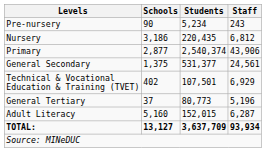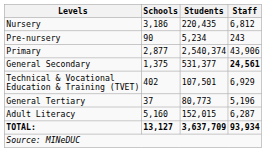 <table class="wikitable">
 <tr>
 <th>Levels</th>
 <th>Schools</th>
 <th>Students</th>
 <th>Staff</th>
 </tr>
 <tr>
+<td>Nursery</td>
+<td>3,186</td>
+<td>220,435</td>
+<td>6,812</td>
+</tr>
+<tr>
 <td>Pre-nursery</td>
 <td>90</td>
 <td>5,234</td>
 <td>243</td>
-</tr>
-<tr>
-<td>Nursery</td>
-<td>3,186</td>
-<td>220,435</td>
-<td>6,812</td>
 </tr>
 <tr>
 <td>Primary</td>
 <td>2,877</td>
 <td>2,540,374</td>
 <td>43,906</td>
 </tr>
 <tr>
 <td>General Secondary</td>
 <td>1,375</td>
 <td>531,377</td>
-<td>24,561</td>
+<td><strong>24,561</strong></td>
 </tr>
 <tr>
 <td>Technical & Vocational<br>Education & Training (TVET)</td>
 <td>402</td>
 <td>107,501</td>
 <td>6,929</td>
 </tr>
 <tr>
 <td>General Tertiary</td>
 <td>37</td>
 <td>80,773</td>
 <td>5,196</td>
 </tr>
 <tr>
 <td>Adult Literacy</td>
 <td>5,160</td>
 <td>152,015</td>
 <td>6,287</td>
 </tr>
 <tr>
 <td><strong>TOTAL:</strong></td>
 <td><strong>13,127</strong></td>
 <td><strong>3,637,709</strong></td>
 <td><strong>93,934</strong></td>
 </tr>
 <tr>
 <td colspan="4"><em>Source: MINeDUC</em></td>
 </tr>
 </table>
